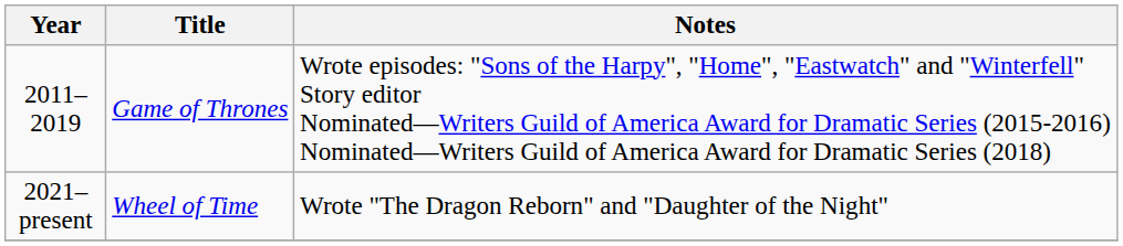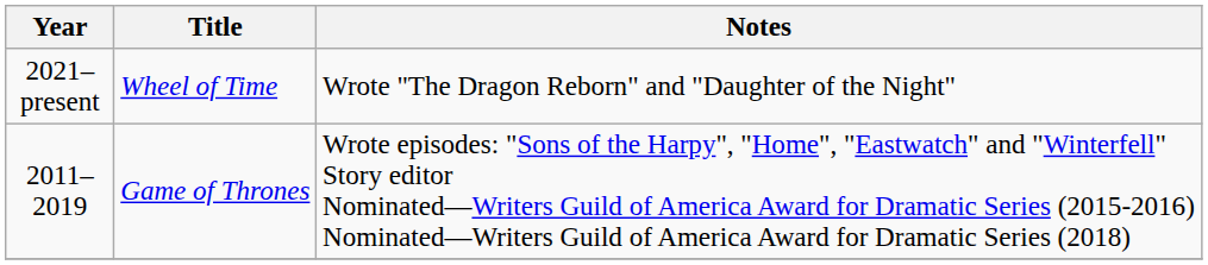 <table class="wikitable sortable" style="text-align:center">
 <tr>
 <th width="56">Year</th>
 <th>Title</th>
 <th>Notes</th>
 </tr>
 <tr>
+<td>2021–present</td>
+<td style="text-align:left"><em><a href='#'>Wheel of Time</a></em></td>
+<td style="text-align:left">Wrote "The Dragon Reborn" and "Daughter of the Night"</td>
+</tr>
+<tr>
 <td>2011–2019</td>
 <td style="text-align:left"><em><a href='#'>Game of Thrones</a></em></td>
 <td style="text-align:left">Wrote episodes: "<a href='#'>Sons of the Harpy</a>", "<a href='#'>Home</a>", "<a href='#'>Eastwatch</a>" and "<a href='#'>Winterfell</a>"<br>Story editor<br>Nominated—<a href='#'>Writers Guild of America Award for Dramatic Series</a> (2015-2016)<br>Nominated—Writers Guild of America Award for Dramatic Series (2018)</td>
 </tr>
 <tr>
-<td>2021–present</td>
-<td style="text-align:left"><em><a href='#'>Wheel of Time</a></em></td>
-<td style="text-align:left">Wrote "The Dragon Reborn" and "Daughter of the Night"</td>
-</tr>
-<tr>
 </tr>
 </table>
